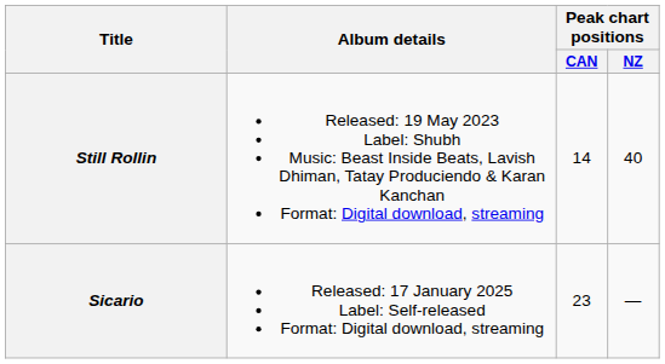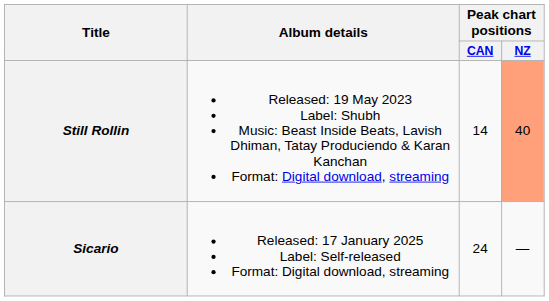 <table class="wikitable plainrowheaders" style="text-align:center;">
 <tr>
 <th scope="col" rowspan="2" style="width:13em;">Title</th>
 <th scope="col" rowspan="2" style="width:19.5em;">Album details</th>
 <th scope="col" colspan="2">Peak chart positions</th>
 </tr>
 <tr>
 <th scope="col" style="width:3em;font-size:90%"><a href='#'>CAN</a><br></th>
 <th scope="col" style="width:3em;font-size:90%"><a href='#'>NZ</a><br></th>
 </tr>
 <tr>
 <th scope="row"><em>Still Rollin</em></th>
 <td><br><ul><li>Released: 19 May 2023</li><li>Label: Shubh</li><li>Music: Beast Inside Beats, Lavish Dhiman, Tatay Produciendo & Karan Kanchan</li><li>Format: <a href='#'>Digital download</a>, <a href='#'>streaming</a></li></ul></td>
 <td>14</td>
-<td>40</td>
+<td style="background: lightsalmon;">40</td>
 </tr>
 <tr>
 <th scope="row"><em>Sicario</em></th>
 <td><br><ul><li>Released: 17 January 2025</li><li>Label: Self-released</li><li>Format: Digital download, streaming</li></ul></td>
-<td>23</td>
+<td>24</td>
 <td>—</td>
 </tr>
 </table>
